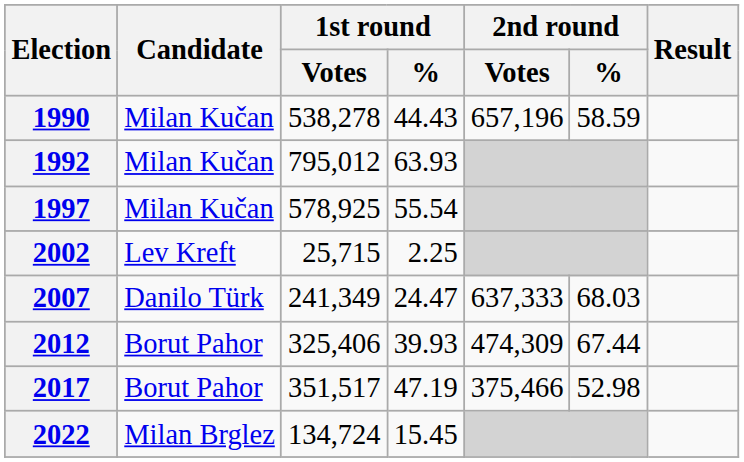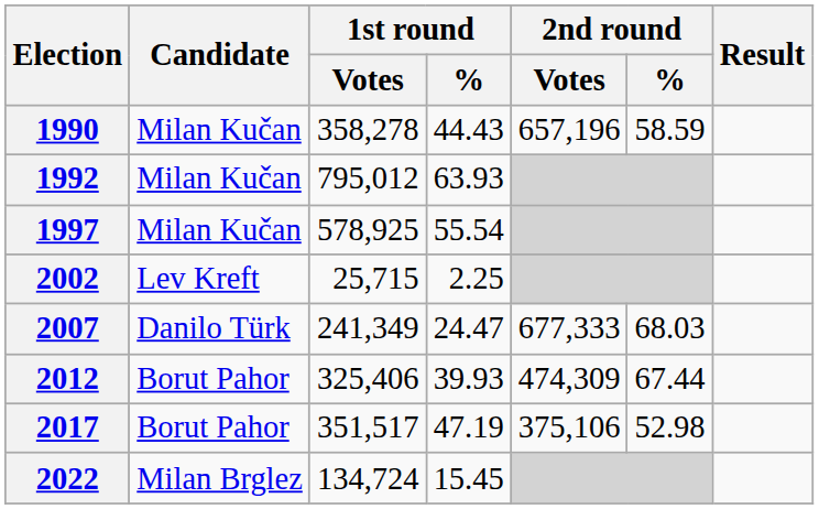 <table class=wikitable style=text-align:right>
 <tr>
 <th rowspan=2>Election</th>
 <th rowspan=2>Candidate</th>
 <th colspan=2>1st round</th>
 <th colspan=2>2nd round</th>
 <th rowspan=2>Result</th>
 </tr>
 <tr>
 <th>Votes</th>
 <th>%</th>
 <th>Votes</th>
 <th>%</th>
 </tr>
 <tr>
 <th><a href='#'>1990</a></th>
 <td align=left><a href='#'>Milan Kučan</a></td>
-<td>538,278</td>
+<td>358,278</td>
 <td>44.43</td>
 <td>657,196</td>
 <td>58.59</td>
 <td></td>
 </tr>
 <tr>
 <th><a href='#'>1992</a></th>
 <td align=left><a href='#'>Milan Kučan</a></td>
 <td>795,012</td>
 <td>63.93</td>
 <td bgcolor=lightgrey colspan=2></td>
 <td></td>
 </tr>
 <tr>
 <th><a href='#'>1997</a></th>
 <td align=left><a href='#'>Milan Kučan</a></td>
 <td>578,925</td>
 <td>55.54</td>
 <td bgcolor=lightgrey colspan=2></td>
 <td></td>
 </tr>
 <tr>
 <th><a href='#'>2002</a></th>
 <td align=left><a href='#'>Lev Kreft</a></td>
 <td>25,715</td>
 <td>2.25</td>
 <td bgcolor=lightgrey colspan=2></td>
 <td></td>
 </tr>
 <tr>
 <th><a href='#'>2007</a></th>
 <td align=left><a href='#'>Danilo Türk</a></td>
 <td>241,349</td>
 <td>24.47</td>
-<td>637,333</td>
+<td>677,333</td>
 <td>68.03</td>
 <td></td>
 </tr>
 <tr>
 <th><a href='#'>2012</a></th>
 <td align=left><a href='#'>Borut Pahor</a></td>
 <td>325,406</td>
 <td>39.93</td>
 <td>474,309</td>
 <td>67.44</td>
 <td></td>
 </tr>
 <tr>
 <th><a href='#'>2017</a></th>
 <td align=left><a href='#'>Borut Pahor</a></td>
 <td>351,517</td>
 <td>47.19</td>
-<td>375,466</td>
+<td>375,106</td>
 <td>52.98</td>
 <td></td>
 </tr>
 <tr>
 <th><a href='#'>2022</a></th>
 <td align=left><a href='#'>Milan Brglez</a></td>
 <td>134,724</td>
 <td>15.45</td>
 <td bgcolor=lightgrey colspan=2></td>
 <td></td>
 </tr>
 </table>
